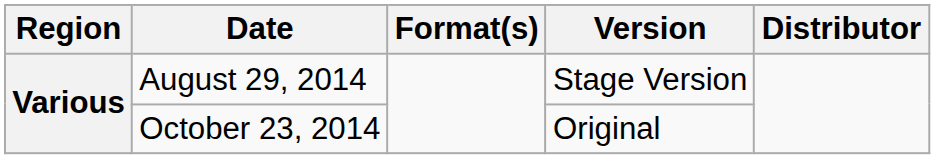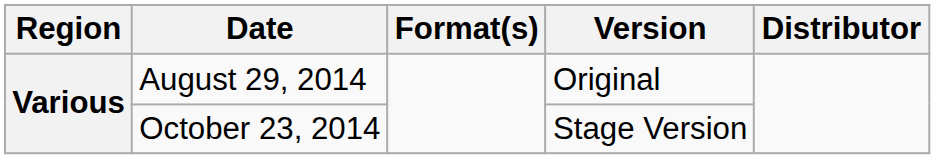 <table class="wikitable plainrowheaders">
 <tr>
 <th>Region</th>
 <th>Date</th>
 <th>Format(s)</th>
 <th>Version</th>
 <th>Distributor</th>
 </tr>
 <tr>
 <th scope="row" rowspan ="2">Various </th>
 <td>August 29, 2014</td>
 <td rowspan="2"></td>
-<td>Stage Version</td>
+<td>Original</td>
 <td rowspan="2"></td>
 </tr>
 <tr>
 <td>October 23, 2014</td>
-<td>Original</td>
+<td>Stage Version</td>
 </tr>
 </table>
